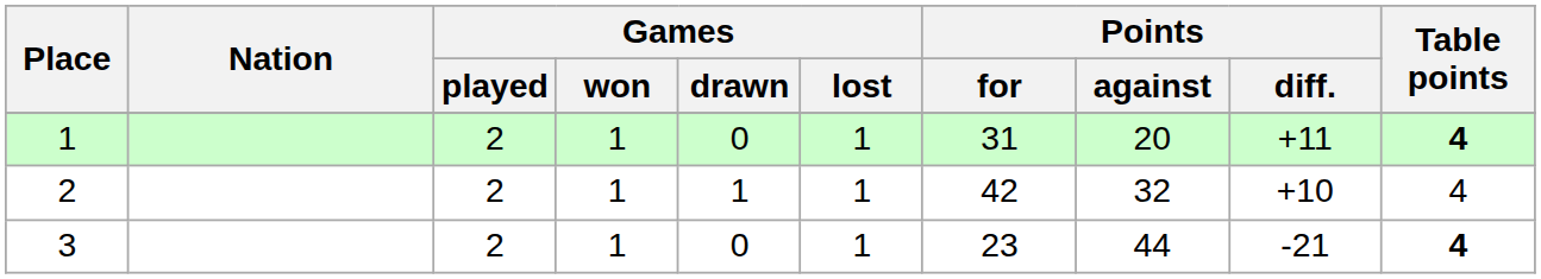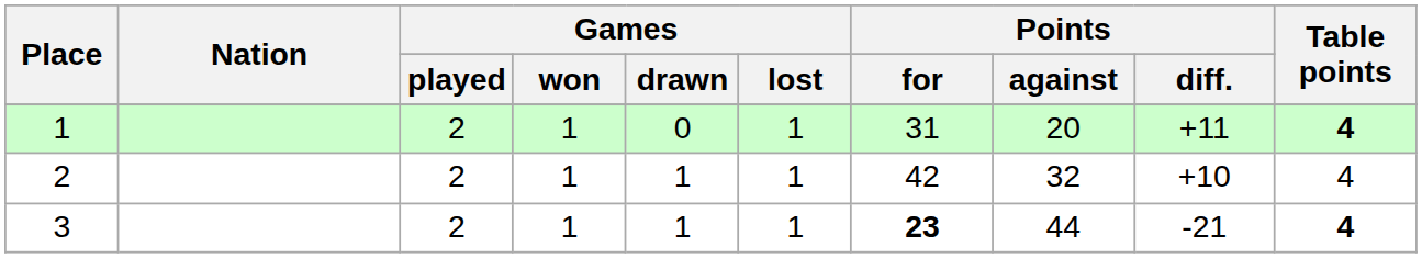 <table class="wikitable">
 <tr>
 <th rowspan=2 width="8%">Place</th>
 <th rowspan=2 width="20%">Nation</th>
 <th colspan=4 width="32%">Games</th>
 <th colspan=3 width="30%">Points</th>
 <th rowspan=2 width="10%">Table<br>points</th>
 </tr>
 <tr>
 <th width="8%">played</th>
 <th width="8%">won</th>
 <th width="8%">drawn</th>
 <th width="8%">lost</th>
 <th width="10%">for</th>
 <th width="10%">against</th>
 <th width="10%">diff.</th>
 </tr>
 <tr>
 </tr>
 <tr bgcolor=#ccffcc align=center>
 <td>1</td>
 <td align=left><strong></strong></td>
 <td>2</td>
 <td>1</td>
 <td>0</td>
 <td>1</td>
 <td>31</td>
 <td>20</td>
 <td>+11</td>
 <td><strong>4</strong></td>
 </tr>
 <tr bgcolor=#ffffff align=center>
 <td>2</td>
 <td align=left></td>
 <td>2</td>
 <td>1</td>
 <td>1</td>
 <td>1</td>
 <td>42</td>
 <td>32</td>
 <td>+10</td>
 <td>4</td>
 </tr>
 <tr bgcolor=#ffffff align=center>
 <td>3</td>
 <td align=left></td>
 <td>2</td>
 <td>1</td>
-<td>0</td>
 <td>1</td>
-<td>23</td>
+<td>1</td>
+<td><strong>23</strong></td>
 <td>44</td>
 <td>-21</td>
 <td><strong>4</strong></td>
 </tr>
 </table>
